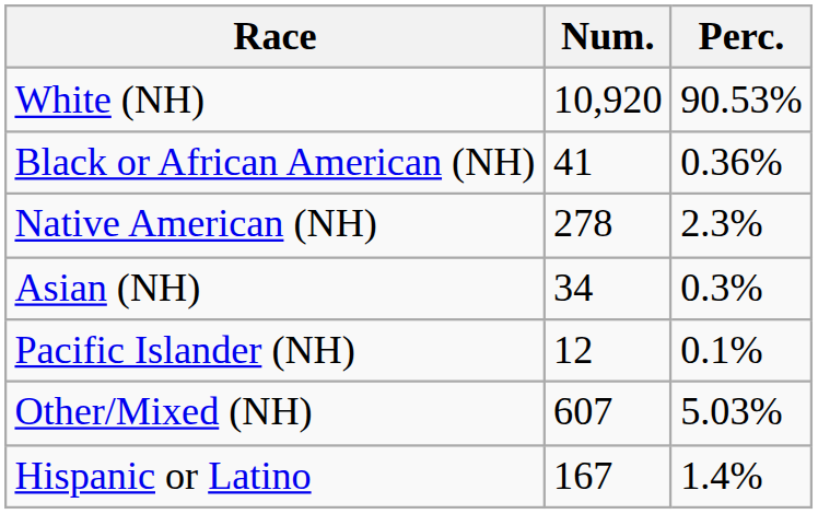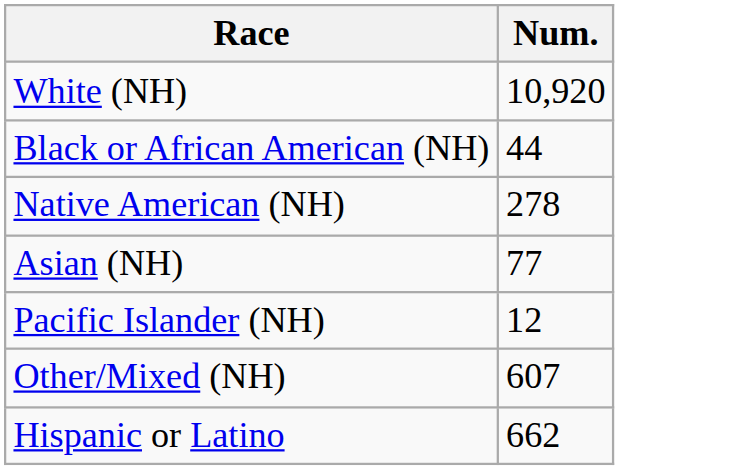 <table class="wikitable">
 <tr>
 <th>Race</th>
 <th>Num.</th>
-<th>Perc.</th>
 </tr>
 <tr>
 <td><a href='#'>White</a> (NH)</td>
 <td>10,920</td>
-<td>90.53%</td>
 </tr>
 <tr>
 <td><a href='#'>Black or African American</a> (NH)</td>
-<td>41</td>
-<td>0.36%</td>
+<td>44</td>
 </tr>
 <tr>
 <td><a href='#'>Native American</a> (NH)</td>
 <td>278</td>
-<td>2.3%</td>
 </tr>
 <tr>
 <td><a href='#'>Asian</a> (NH)</td>
-<td>34</td>
-<td>0.3%</td>
+<td>77</td>
 </tr>
 <tr>
 <td><a href='#'>Pacific Islander</a> (NH)</td>
 <td>12</td>
-<td>0.1%</td>
 </tr>
 <tr>
 <td><a href='#'>Other/Mixed</a> (NH)</td>
 <td>607</td>
-<td>5.03%</td>
 </tr>
 <tr>
 <td><a href='#'>Hispanic</a> or <a href='#'>Latino</a></td>
-<td>167</td>
-<td>1.4%</td>
+<td>662</td>
 </tr>
 </table>
